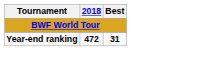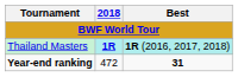 <table style='font-size: 90%; text-align:center;' class='wikitable'>
 <tr>
 <th>Tournament</th>
 <th><a href='#'>2018</a></th>
 <th>Best</th>
 </tr>
 <tr bgcolor=DAA520>
 <td colspan="3" align=center><strong><a href='#'>BWF World Tour</a></strong></td>
 </tr>
 <tr>
 </tr>
+<tr bgcolor=#C7F2D5>
+<td align=left><a href='#'>Thailand Masters</a></td>
+<td bgcolor=AFEEEE><a href='#'><strong>1R</strong></a></td>
+<td bgcolor=AFEEEE><strong>1R</strong> (2016, 2017, 2018)</td>
+</tr>
 <tr>
 <td align=left><strong>Year-end ranking</strong></td>
-<td><strong>472</strong></td>
+<td>472</td>
 <td><strong>31</strong></td>
 </tr>
 </table>
